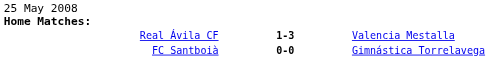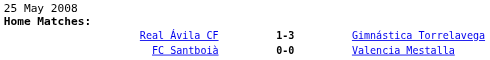 <table width=100% cellspacing=1>
 <tr>
 <th width=20%></th>
 <th width=12%></th>
 <th width=20%></th>
 <th></th>
 </tr>
 <tr>
 <td>25 May 2008<br><strong>Home Matches:</strong></td>
 </tr>
 <tr style=font-size:90%>
 <td align=right><a href='#'>Real Ávila CF</a></td>
 <td align=center><strong>1-3</strong></td>
-<td><a href='#'>Valencia Mestalla</a></td>
+<td><a href='#'>Gimnástica Torrelavega</a></td>
 </tr>
 <tr style=font-size:90%>
 <td align=right><a href='#'>FC Santboià</a></td>
 <td align=center><strong>0-0</strong></td>
-<td><a href='#'>Gimnástica Torrelavega</a></td>
+<td><a href='#'>Valencia Mestalla</a></td>
 </tr>
 </table>
